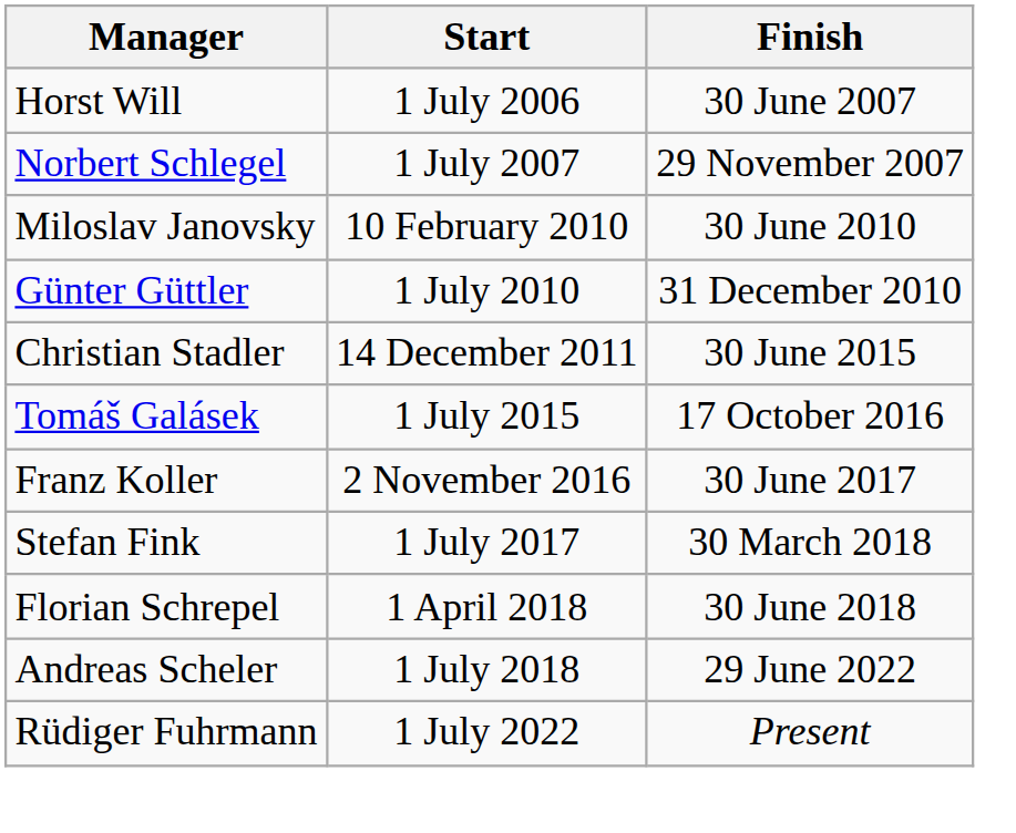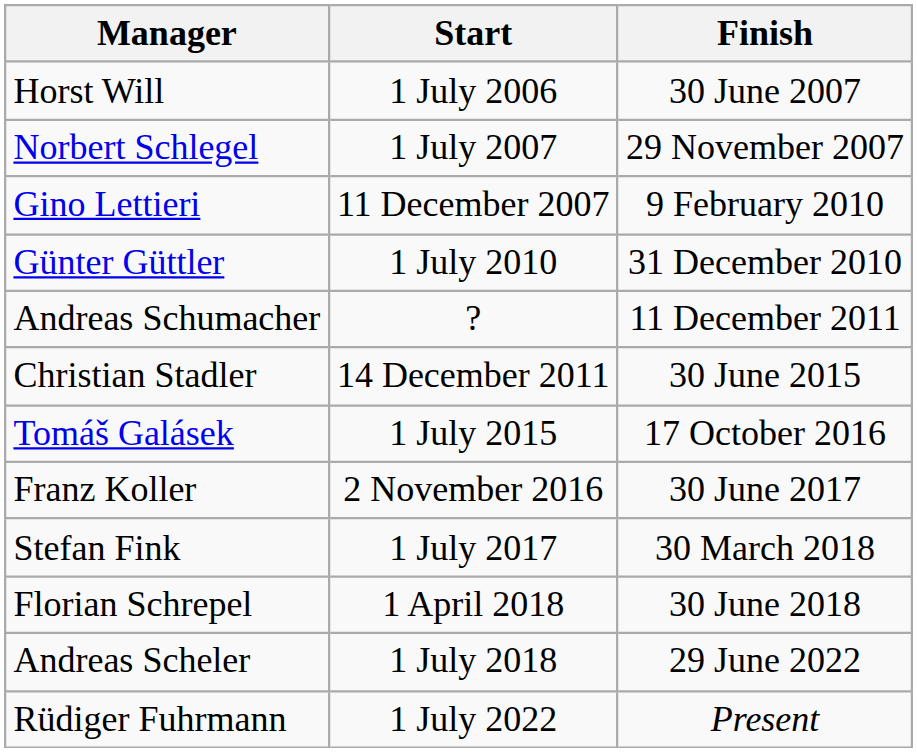 <table class="wikitable">
 <tr>
 <th>Manager</th>
 <th>Start</th>
 <th>Finish</th>
 </tr>
 <tr align="center">
 <td align="left">Horst Will</td>
 <td>1 July 2006</td>
 <td>30 June 2007</td>
 </tr>
 <tr align="center">
 <td align="left"><a href='#'>Norbert Schlegel</a></td>
 <td>1 July 2007</td>
 <td>29 November 2007</td>
 </tr>
 <tr align="center">
-<td align="left">Miloslav Janovsky</td>
-<td>10 February 2010</td>
-<td>30 June 2010</td>
+<td align="left"><a href='#'>Gino Lettieri</a></td>
+<td>11 December 2007</td>
+<td>9 February 2010</td>
 </tr>
 <tr align="center">
 <td align="left"><a href='#'>Günter Güttler</a></td>
 <td>1 July 2010</td>
 <td>31 December 2010</td>
+</tr>
+<tr align="center">
+<td align="left">Andreas Schumacher</td>
+<td>?</td>
+<td>11 December 2011</td>
 </tr>
 <tr align="center">
 <td align="left">Christian Stadler</td>
 <td>14 December 2011</td>
 <td>30 June 2015</td>
 </tr>
 <tr align="center">
 <td align="left"><a href='#'>Tomáš Galásek</a></td>
 <td>1 July 2015</td>
 <td>17 October 2016</td>
 </tr>
 <tr align="center">
 <td align="left">Franz Koller</td>
 <td>2 November 2016</td>
 <td>30 June 2017</td>
 </tr>
 <tr align="center">
 <td align="left">Stefan Fink</td>
 <td>1 July 2017</td>
 <td>30 March 2018</td>
 </tr>
 <tr align="center">
 <td align="left">Florian Schrepel</td>
 <td>1 April 2018</td>
 <td>30 June 2018</td>
 </tr>
 <tr align="center">
 <td align="left">Andreas Scheler</td>
 <td>1 July 2018</td>
 <td>29 June 2022</td>
 </tr>
 <tr align="center">
 <td align="left">Rüdiger Fuhrmann</td>
 <td>1 July 2022</td>
 <td><em>Present</em></td>
 </tr>
 </table>
